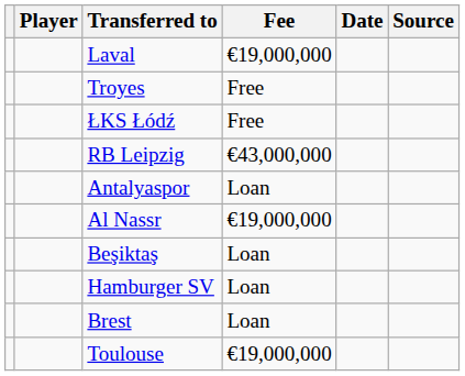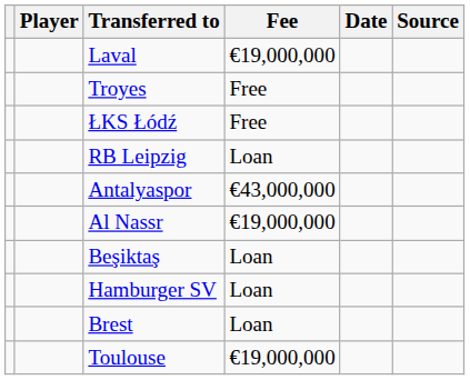 <table class="wikitable plainrowheaders sortable">
 <tr>
 <th></th>
 <th scope="col">Player</th>
 <th>Transferred to</th>
 <th style="width: 65px;">Fee</th>
 <th scope="col">Date</th>
 <th scope="col">Source</th>
 </tr>
 <tr>
 <td align=center></td>
 <td></td>
 <td> <a href='#'>Laval</a></td>
 <td>€19,000,000</td>
 <td></td>
 <td></td>
 </tr>
 <tr>
 <td align="center"></td>
 <td></td>
 <td> <a href='#'>Troyes</a></td>
 <td>Free</td>
 <td></td>
 <td></td>
 </tr>
 <tr>
 <td align="center"></td>
 <td></td>
 <td> <a href='#'>ŁKS Łódź</a></td>
 <td>Free</td>
 <td></td>
 <td></td>
 </tr>
 <tr>
 <td align="center"></td>
 <td></td>
 <td> <a href='#'>RB Leipzig</a></td>
-<td>€43,000,000</td>
+<td>Loan</td>
 <td></td>
 <td></td>
 </tr>
 <tr>
 <td align="center"></td>
 <td></td>
 <td> <a href='#'>Antalyaspor</a></td>
-<td>Loan</td>
+<td>€43,000,000</td>
 <td></td>
 <td></td>
 </tr>
 <tr>
 <td align="center"></td>
 <td></td>
 <td> <a href='#'>Al Nassr</a></td>
 <td>€19,000,000</td>
 <td></td>
 <td></td>
 </tr>
 <tr>
 <td align="center"></td>
 <td></td>
 <td> <a href='#'>Beşiktaş</a></td>
 <td>Loan</td>
 <td></td>
 <td></td>
 </tr>
 <tr>
 <td align="center"></td>
 <td></td>
 <td> <a href='#'>Hamburger SV</a></td>
 <td>Loan</td>
 <td></td>
 <td></td>
 </tr>
 <tr>
 <td align="center"></td>
 <td></td>
 <td> <a href='#'>Brest</a></td>
 <td>Loan</td>
 <td></td>
 <td></td>
 </tr>
 <tr>
 <td align="center"></td>
 <td></td>
 <td> <a href='#'>Toulouse</a></td>
 <td>€19,000,000</td>
 <td></td>
 <td></td>
 </tr>
 </table>
